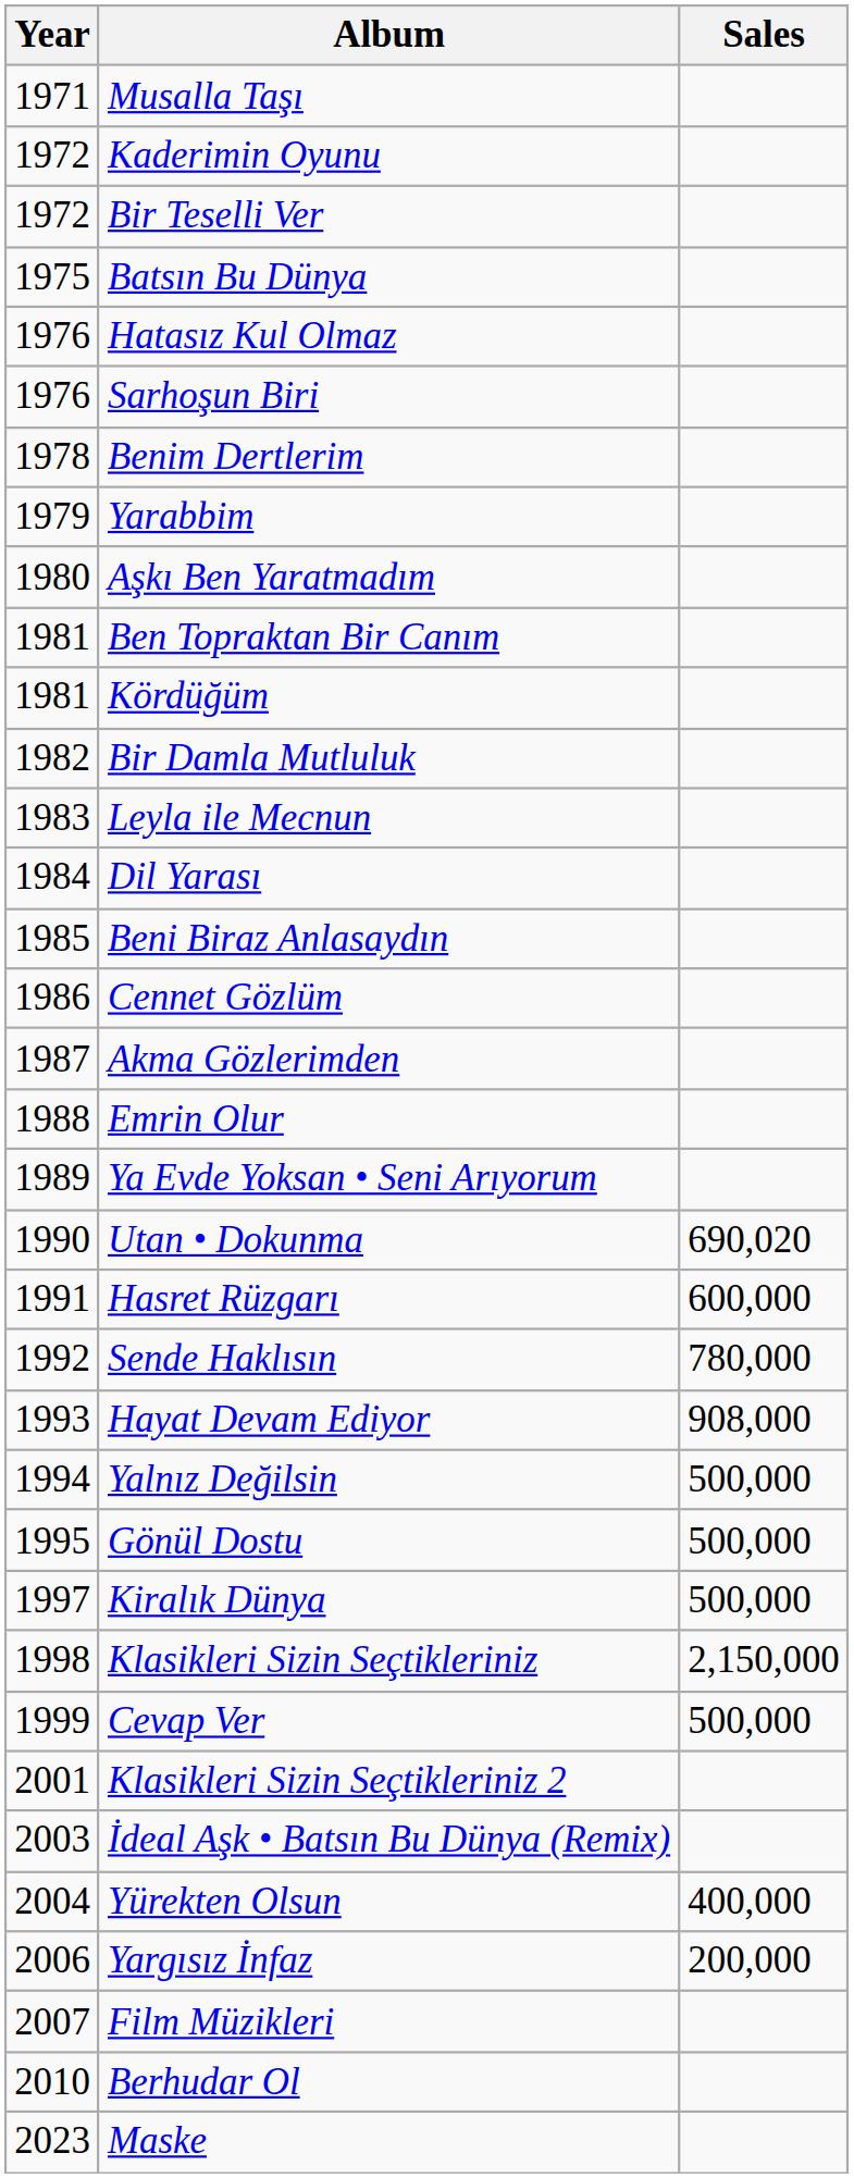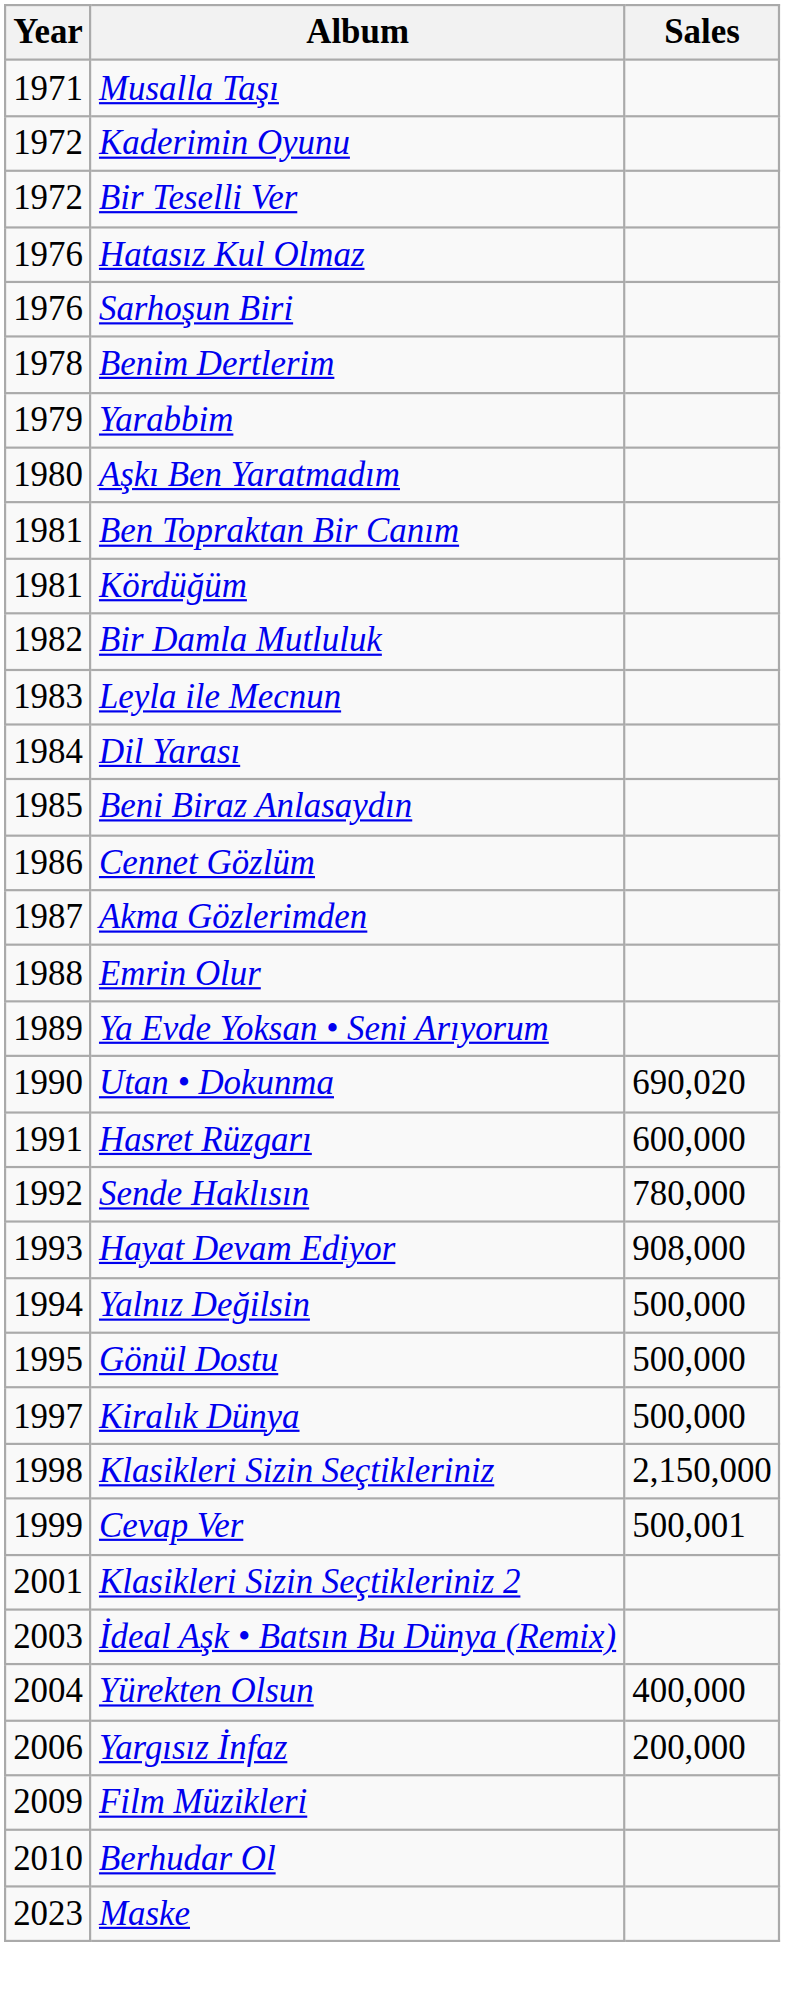 <table class="wikitable">
 <tr>
 <th>Year</th>
 <th>Album</th>
 <th>Sales</th>
 </tr>
 <tr>
 <td>1971</td>
 <td><em><a href='#'>Musalla Taşı</a></em></td>
 <td></td>
 </tr>
 <tr>
 <td>1972</td>
 <td><em><a href='#'>Kaderimin Oyunu</a></em></td>
 <td></td>
 </tr>
 <tr>
 <td>1972</td>
 <td><em><a href='#'>Bir Teselli Ver</a></em></td>
-<td></td>
-</tr>
-<tr>
-<td>1975</td>
-<td><em><a href='#'>Batsın Bu Dünya</a></em></td>
 <td></td>
 </tr>
 <tr>
 <td>1976</td>
 <td><em><a href='#'>Hatasız Kul Olmaz</a></em></td>
 <td></td>
 </tr>
 <tr>
 <td>1976</td>
 <td><em><a href='#'>Sarhoşun Biri</a></em></td>
 <td></td>
 </tr>
 <tr>
 <td>1978</td>
 <td><em><a href='#'>Benim Dertlerim</a></em></td>
 <td></td>
 </tr>
 <tr>
 <td>1979</td>
 <td><em><a href='#'>Yarabbim</a></em></td>
 <td></td>
 </tr>
 <tr>
 <td>1980</td>
 <td><em><a href='#'>Aşkı Ben Yaratmadım</a></em></td>
 <td></td>
 </tr>
 <tr>
 <td>1981</td>
 <td><em><a href='#'>Ben Topraktan Bir Canım</a></em></td>
 <td></td>
 </tr>
 <tr>
 <td>1981</td>
 <td><em><a href='#'>Kördüğüm</a></em></td>
 <td></td>
 </tr>
 <tr>
 <td>1982</td>
 <td><em><a href='#'>Bir Damla Mutluluk</a></em></td>
 <td></td>
 </tr>
 <tr>
 <td>1983</td>
 <td><em><a href='#'>Leyla ile Mecnun</a></em></td>
 <td></td>
 </tr>
 <tr>
 <td>1984</td>
 <td><em><a href='#'>Dil Yarası</a></em></td>
 <td></td>
 </tr>
 <tr>
 <td>1985</td>
 <td><em><a href='#'>Beni Biraz Anlasaydın</a></em></td>
 <td></td>
 </tr>
 <tr>
 <td>1986</td>
 <td><em><a href='#'>Cennet Gözlüm</a></em></td>
 <td></td>
 </tr>
 <tr>
 <td>1987</td>
 <td><em><a href='#'>Akma Gözlerimden</a></em></td>
 <td></td>
 </tr>
 <tr>
 <td>1988</td>
 <td><em><a href='#'>Emrin Olur</a></em></td>
 <td></td>
 </tr>
 <tr>
 <td>1989</td>
 <td><em><a href='#'>Ya Evde Yoksan • Seni Arıyorum</a></em></td>
 <td></td>
 </tr>
 <tr>
 <td>1990</td>
 <td><em><a href='#'>Utan • Dokunma</a></em></td>
 <td>690,020</td>
 </tr>
 <tr>
 <td>1991</td>
 <td><em><a href='#'>Hasret Rüzgarı</a></em></td>
 <td>600,000</td>
 </tr>
 <tr>
 <td>1992</td>
 <td><em><a href='#'>Sende Haklısın</a></em></td>
 <td>780,000</td>
 </tr>
 <tr>
 <td>1993</td>
 <td><em><a href='#'>Hayat Devam Ediyor</a></em></td>
 <td>908,000</td>
 </tr>
 <tr>
 <td>1994</td>
 <td><em><a href='#'>Yalnız Değilsin</a></em></td>
 <td>500,000</td>
 </tr>
 <tr>
 <td>1995</td>
 <td><em><a href='#'>Gönül Dostu</a></em></td>
 <td>500,000</td>
 </tr>
 <tr>
 <td>1997</td>
 <td><em><a href='#'>Kiralık Dünya</a></em></td>
 <td>500,000</td>
 </tr>
 <tr>
 <td>1998</td>
 <td><em><a href='#'>Klasikleri Sizin Seçtikleriniz</a></em></td>
 <td>2,150,000</td>
 </tr>
 <tr>
 <td>1999</td>
 <td><em><a href='#'>Cevap Ver</a></em></td>
-<td>500,000</td>
+<td>500,001</td>
 </tr>
 <tr>
 <td>2001</td>
 <td><em><a href='#'>Klasikleri Sizin Seçtikleriniz 2</a></em></td>
 <td></td>
 </tr>
 <tr>
 <td>2003</td>
 <td><em><a href='#'>İdeal Aşk • Batsın Bu Dünya (Remix)</a></em></td>
 <td></td>
 </tr>
 <tr>
 <td>2004</td>
 <td><em><a href='#'>Yürekten Olsun</a></em></td>
 <td>400,000</td>
 </tr>
 <tr>
 <td>2006</td>
 <td><em><a href='#'>Yargısız İnfaz</a></em></td>
 <td>200,000</td>
 </tr>
 <tr>
-<td>2007</td>
+<td>2009</td>
 <td><em><a href='#'>Film Müzikleri</a></em></td>
 <td></td>
 </tr>
 <tr>
 <td>2010</td>
 <td><em><a href='#'>Berhudar Ol</a></em></td>
 <td></td>
 </tr>
 <tr>
 <td>2023</td>
 <td><em><a href='#'>Maske</a></em></td>
 </tr>
 </table>
